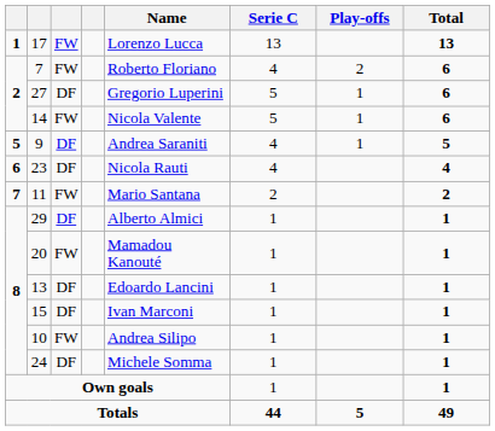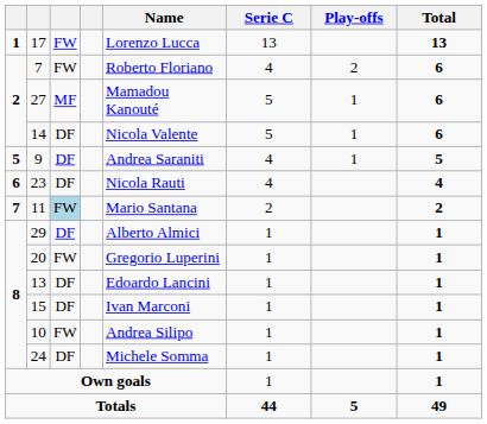 <table class="wikitable" style="text-align:center">
 <tr>
 <th width=15></th>
 <th width=15></th>
 <th width=15></th>
 <th width=15></th>
 <th width=120>Name</th>
 <th width=80><strong><a href='#'>Serie C</a></strong></th>
 <th width=80><strong><a href='#'>Play-offs</a></strong></th>
 <th width=80>Total</th>
 </tr>
 <tr>
 <td><strong>1</strong></td>
 <td>17</td>
 <td><a href='#'>FW</a></td>
 <td></td>
 <td align=left><a href='#'>Lorenzo Lucca</a></td>
 <td>13</td>
 <td></td>
 <td><strong>13</strong></td>
 </tr>
 <tr>
 <td rowspan="3"><strong>2</strong></td>
 <td>7</td>
 <td>FW</td>
 <td></td>
 <td align=left><a href='#'>Roberto Floriano</a></td>
 <td>4</td>
 <td>2</td>
 <td><strong>6</strong></td>
 </tr>
 <tr>
 <td>27</td>
-<td>DF</td>
+<td><a href='#'>MF</a></td>
 <td></td>
-<td align=left><a href='#'>Gregorio Luperini</a></td>
+<td align=left><a href='#'>Mamadou Kanouté</a></td>
 <td>5</td>
 <td>1</td>
 <td><strong>6</strong></td>
 </tr>
 <tr>
 <td>14</td>
-<td>FW</td>
+<td>DF</td>
 <td></td>
 <td align=left><a href='#'>Nicola Valente</a></td>
 <td>5</td>
 <td>1</td>
 <td><strong>6</strong></td>
 </tr>
 <tr>
 <td><strong>5</strong></td>
 <td>9</td>
 <td><a href='#'>DF</a></td>
 <td></td>
 <td align=left><a href='#'>Andrea Saraniti</a></td>
 <td>4</td>
 <td>1</td>
 <td><strong>5</strong></td>
 </tr>
 <tr>
 <td><strong>6</strong></td>
 <td>23</td>
 <td>DF</td>
 <td></td>
 <td align=left><a href='#'>Nicola Rauti</a></td>
 <td>4</td>
 <td></td>
 <td><strong>4</strong></td>
 </tr>
 <tr>
 <td><strong>7</strong></td>
 <td>11</td>
-<td>FW</td>
+<td style="background: lightblue;">FW</td>
 <td></td>
 <td align=left><a href='#'>Mario Santana</a></td>
 <td>2</td>
 <td></td>
 <td><strong>2</strong></td>
 </tr>
 <tr>
 <td rowspan="6"><strong>8</strong></td>
 <td>29</td>
 <td><a href='#'>DF</a></td>
 <td></td>
 <td align=left><a href='#'>Alberto Almici</a></td>
 <td>1</td>
 <td></td>
 <td><strong>1</strong></td>
 </tr>
 <tr>
 <td>20</td>
 <td>FW</td>
 <td></td>
-<td align=left><a href='#'>Mamadou Kanouté</a></td>
+<td align=left><a href='#'>Gregorio Luperini</a></td>
 <td>1</td>
 <td></td>
 <td><strong>1</strong></td>
 </tr>
 <tr>
 <td>13</td>
 <td>DF</td>
 <td></td>
 <td align=left><a href='#'>Edoardo Lancini</a></td>
 <td>1</td>
 <td></td>
 <td><strong>1</strong></td>
 </tr>
 <tr>
 <td>15</td>
 <td>DF</td>
 <td></td>
 <td align=left><a href='#'>Ivan Marconi</a></td>
 <td>1</td>
 <td></td>
 <td><strong>1</strong></td>
 </tr>
 <tr>
 <td>10</td>
 <td>FW</td>
 <td></td>
 <td align=left><a href='#'>Andrea Silipo</a></td>
 <td>1</td>
 <td></td>
 <td><strong>1</strong></td>
 </tr>
 <tr>
 <td>24</td>
 <td>DF</td>
 <td></td>
 <td align=left><a href='#'>Michele Somma</a></td>
 <td>1</td>
 <td></td>
 <td><strong>1</strong></td>
 </tr>
 <tr>
 <td colspan=5><strong>Own goals</strong></td>
 <td>1</td>
 <td></td>
 <td><strong>1</strong></td>
 </tr>
 <tr>
 <td colspan=5><strong>Totals</strong></td>
 <td><strong>44</strong></td>
 <td><strong>5</strong></td>
 <td><strong>49</strong></td>
 </tr>
 </table>
